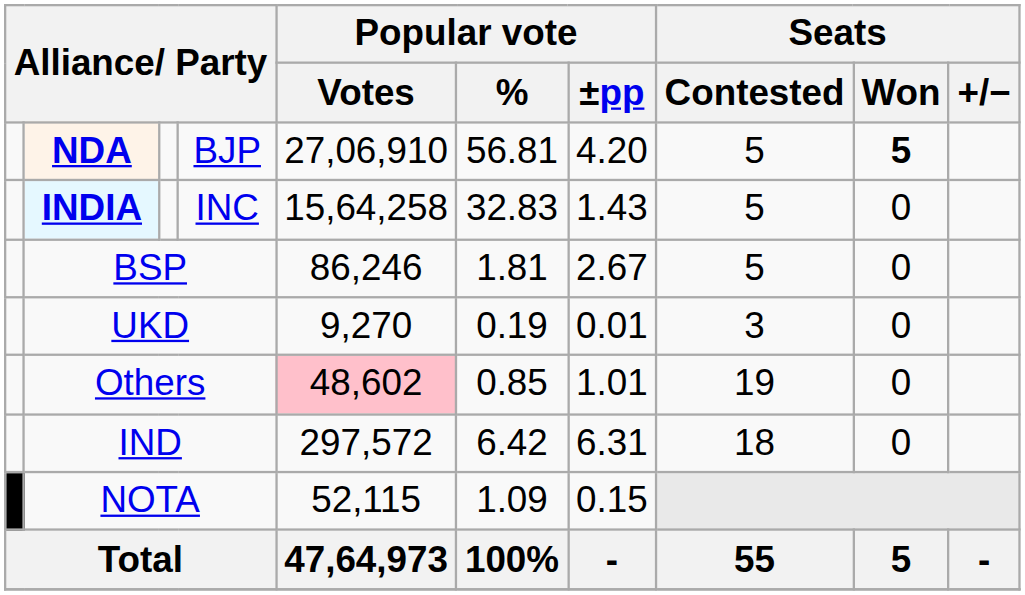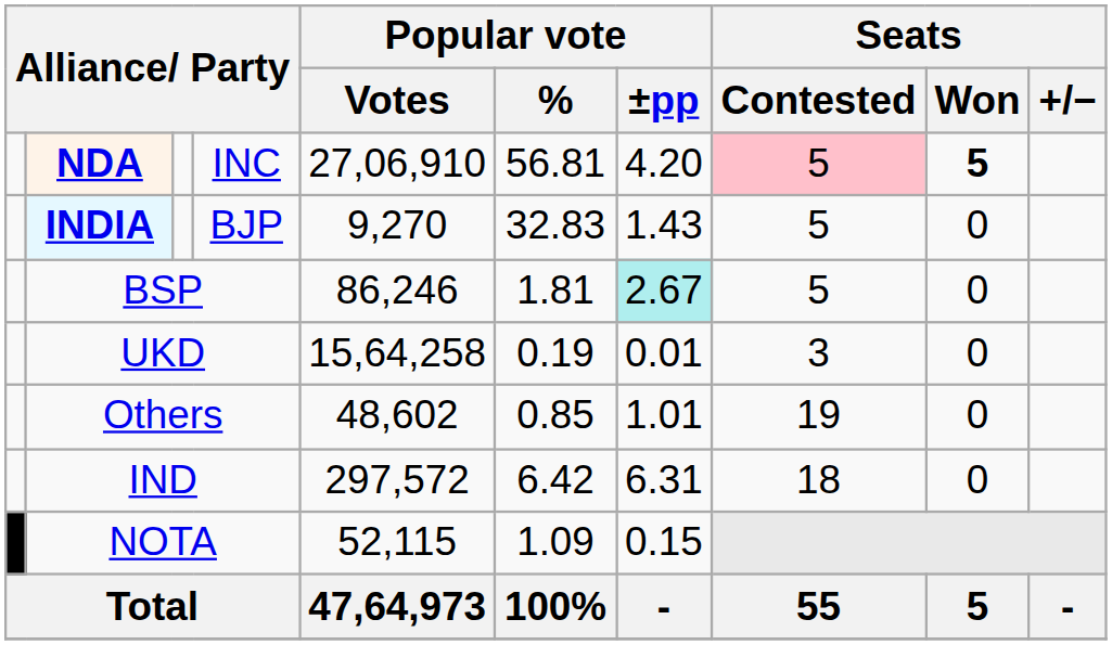 <table class="wikitable sortable" style="text-align:center;">
 <tr>
 <th colspan="4" rowspan="2">Alliance/ Party</th>
 <th colspan="3">Popular vote</th>
 <th colspan="3">Seats</th>
 </tr>
 <tr>
 <th>Votes</th>
 <th>%</th>
 <th>±<a href='#'>pp</a></th>
 <th>Contested</th>
 <th>Won</th>
 <th><strong>+/−</strong></th>
 </tr>
 <tr>
 <td></td>
 <th style="background:#fef3e8"><a href='#'>NDA</a></th>
 <td></td>
-<td><a href='#'>BJP</a></td>
+<td><a href='#'>INC</a></td>
 <td>27,06,910</td>
 <td>56.81</td>
 <td>4.20</td>
-<td>5</td>
+<td style="background: pink;">5</td>
 <td><strong>5</strong></td>
 <td></td>
 </tr>
 <tr>
 <td></td>
 <th style="background:#E5F8FF"><a href='#'>INDIA</a></th>
 <td></td>
-<td><a href='#'>INC</a></td>
-<td>15,64,258</td>
+<td><a href='#'>BJP</a></td>
+<td>9,270</td>
 <td>32.83</td>
 <td>1.43</td>
 <td>5</td>
 <td>0</td>
 <td></td>
 </tr>
 <tr>
 <td></td>
 <td colspan="3"><a href='#'>BSP</a></td>
 <td>86,246</td>
 <td>1.81</td>
-<td>2.67</td>
+<td style="background: paleturquoise;">2.67</td>
 <td>5</td>
 <td>0</td>
 <td></td>
 </tr>
 <tr>
 <td></td>
 <td colspan="3"><a href='#'>UKD</a></td>
-<td>9,270</td>
+<td>15,64,258</td>
 <td>0.19</td>
 <td>0.01</td>
 <td>3</td>
 <td>0</td>
 <td></td>
 </tr>
 <tr>
 <td></td>
 <td colspan="3"><a href='#'>Others</a></td>
-<td style="background: pink;">48,602</td>
+<td>48,602</td>
 <td>0.85</td>
 <td>1.01</td>
 <td>19</td>
 <td>0</td>
 <td></td>
 </tr>
 <tr>
 <td></td>
 <td colspan="3"><a href='#'>IND</a></td>
 <td>297,572</td>
 <td>6.42</td>
 <td>6.31</td>
 <td>18</td>
 <td>0</td>
 <td></td>
 </tr>
 <tr>
 <td bgcolor="Black"></td>
 <td colspan="3"><a href='#'>NOTA</a></td>
 <td>52,115</td>
 <td>1.09</td>
 <td>0.15</td>
 <th colspan="3" style="background-color:#E9E9E9"></th>
 </tr>
 <tr>
 <th colspan="4">Total</th>
 <th>47,64,973</th>
 <th>100%</th>
 <th>-</th>
 <th>55</th>
 <th>5</th>
 <th>-</th>
 </tr>
 <tr>
 </tr>
 </table>
